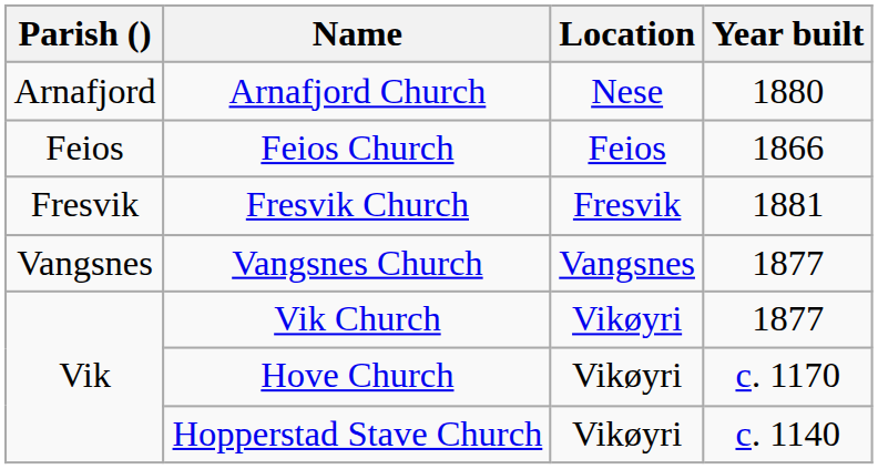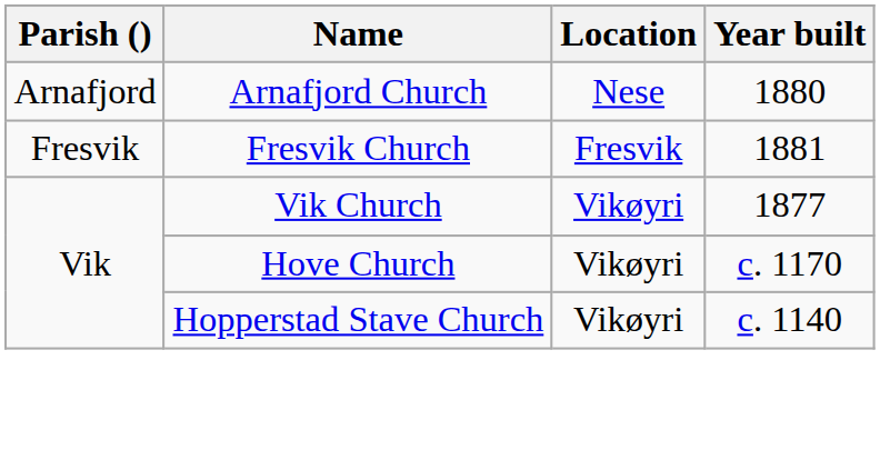 <table class="wikitable" style="text-align:center">
 <tr>
 <th>Parish ()</th>
 <th>Name</th>
 <th>Location</th>
 <th>Year built</th>
 </tr>
 <tr>
 <td>Arnafjord</td>
 <td><a href='#'>Arnafjord Church</a></td>
 <td><a href='#'>Nese</a></td>
 <td>1880</td>
 </tr>
 <tr>
-<td>Feios</td>
-<td><a href='#'>Feios Church</a></td>
-<td><a href='#'>Feios</a></td>
-<td>1866</td>
-</tr>
-<tr>
 <td>Fresvik</td>
 <td><a href='#'>Fresvik Church</a></td>
 <td><a href='#'>Fresvik</a></td>
 <td>1881</td>
-</tr>
-<tr>
-<td>Vangsnes</td>
-<td><a href='#'>Vangsnes Church</a></td>
-<td><a href='#'>Vangsnes</a></td>
-<td>1877</td>
 </tr>
 <tr>
 <td rowspan=3>Vik</td>
 <td><a href='#'>Vik Church</a></td>
 <td><a href='#'>Vikøyri</a></td>
 <td>1877</td>
 </tr>
 <tr>
 <td><a href='#'>Hove Church</a></td>
 <td>Vikøyri</td>
 <td><a href='#'>c</a>. 1170</td>
 </tr>
 <tr>
 <td><a href='#'>Hopperstad Stave Church</a></td>
 <td>Vikøyri</td>
 <td><a href='#'>c</a>. 1140</td>
 </tr>
 </table>
